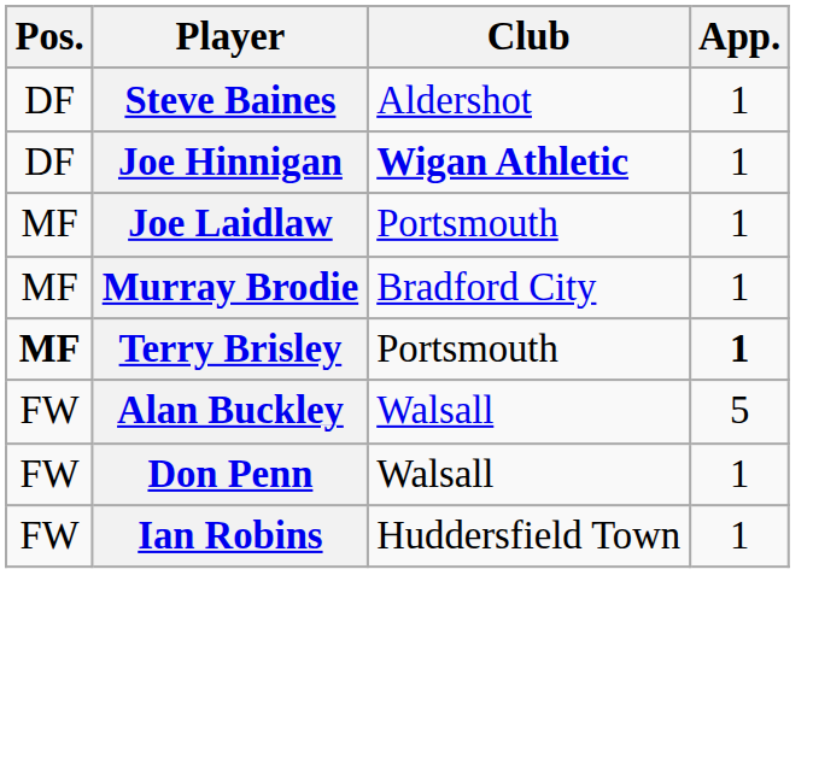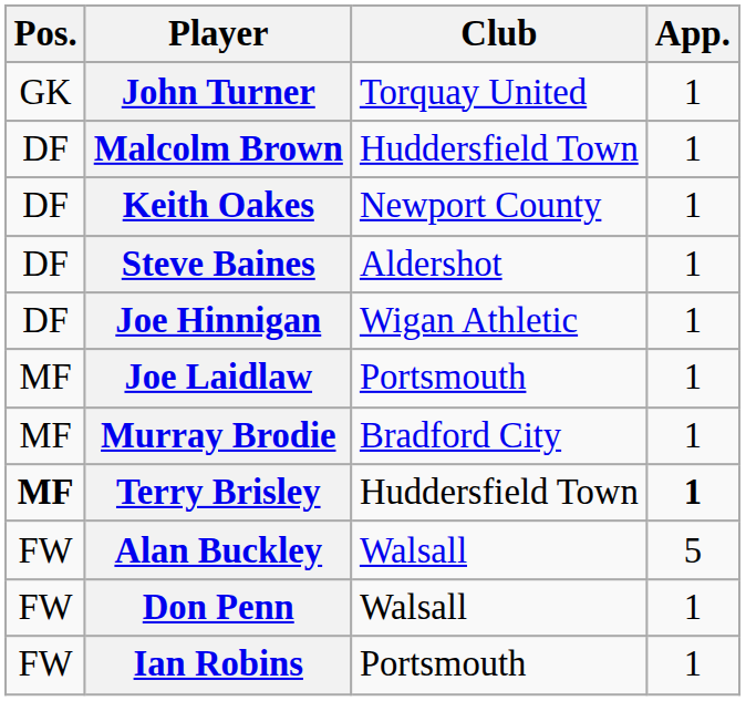 <table class="wikitable plainrowheaders" style="text-align: left">
 <tr>
 <th scope=col>Pos.</th>
 <th scope=col>Player</th>
 <th scope=col>Club</th>
 <th scope=col>App.</th>
+</tr>
+<tr>
+<td style=text-align:center>GK</td>
+<th scope=row><a href='#'>John Turner</a></th>
+<td><a href='#'>Torquay United</a></td>
+<td style=text-align:center>1</td>
+</tr>
+<tr>
+<td style=text-align:center>DF</td>
+<th scope=row><a href='#'>Malcolm Brown</a></th>
+<td><a href='#'>Huddersfield Town</a></td>
+<td style=text-align:center>1</td>
+</tr>
+<tr>
+<td style=text-align:center>DF</td>
+<th scope=row><a href='#'>Keith Oakes</a></th>
+<td><a href='#'>Newport County</a></td>
+<td style=text-align:center>1</td>
 </tr>
 <tr>
 <td style=text-align:center>DF</td>
 <th scope=row><a href='#'>Steve Baines</a></th>
 <td><a href='#'>Aldershot</a></td>
 <td style=text-align:center>1</td>
 </tr>
 <tr>
 <td style=text-align:center>DF</td>
 <th scope=row><a href='#'>Joe Hinnigan</a></th>
-<td><strong><a href='#'>Wigan Athletic</a></strong></td>
+<td><a href='#'>Wigan Athletic</a></td>
 <td style=text-align:center>1</td>
 </tr>
 <tr>
 <td style=text-align:center>MF</td>
 <th scope=row><a href='#'>Joe Laidlaw</a></th>
 <td><a href='#'>Portsmouth</a></td>
 <td style=text-align:center>1</td>
 </tr>
 <tr>
 <td style=text-align:center>MF</td>
 <th scope=row><a href='#'>Murray Brodie</a></th>
 <td><a href='#'>Bradford City</a></td>
 <td style=text-align:center>1</td>
 </tr>
 <tr>
 <td style=text-align:center><strong>MF</strong></td>
 <th scope=row><a href='#'>Terry Brisley</a></th>
-<td>Portsmouth</td>
+<td>Huddersfield Town</td>
 <td style=text-align:center><strong>1</strong></td>
 </tr>
 <tr>
 <td style=text-align:center>FW</td>
 <th scope=row><a href='#'>Alan Buckley</a></th>
 <td><a href='#'>Walsall</a></td>
 <td style=text-align:center>5</td>
 </tr>
 <tr>
 <td style=text-align:center>FW</td>
 <th scope=row><a href='#'>Don Penn</a></th>
 <td>Walsall</td>
 <td style=text-align:center>1</td>
 </tr>
 <tr>
 <td style=text-align:center>FW</td>
 <th scope=row><a href='#'>Ian Robins</a></th>
-<td>Huddersfield Town</td>
+<td>Portsmouth</td>
 <td style=text-align:center>1</td>
 </tr>
 </table>
